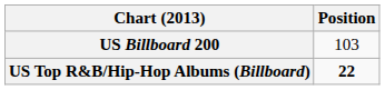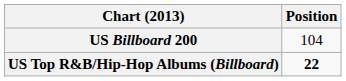 <table class="wikitable sortable plainrowheaders" style="text-align:center">
 <tr>
 <th scope="col">Chart (2013)</th>
 <th scope="col">Position</th>
 </tr>
 <tr>
 <th scope="row">US <em>Billboard</em> 200</th>
-<td>103</td>
+<td>104</td>
 </tr>
 <tr>
 <th scope="row">US Top R&B/Hip-Hop Albums (<em>Billboard</em>)</th>
 <td><strong>22</strong></td>
 </tr>
 </table>
